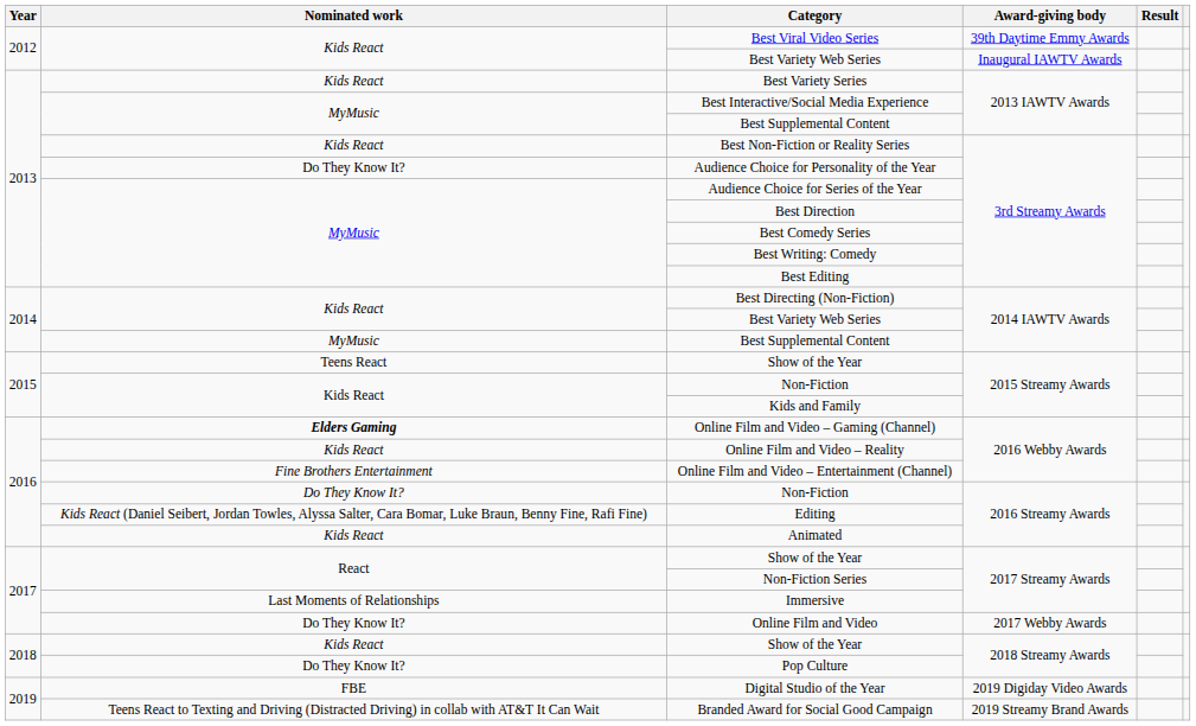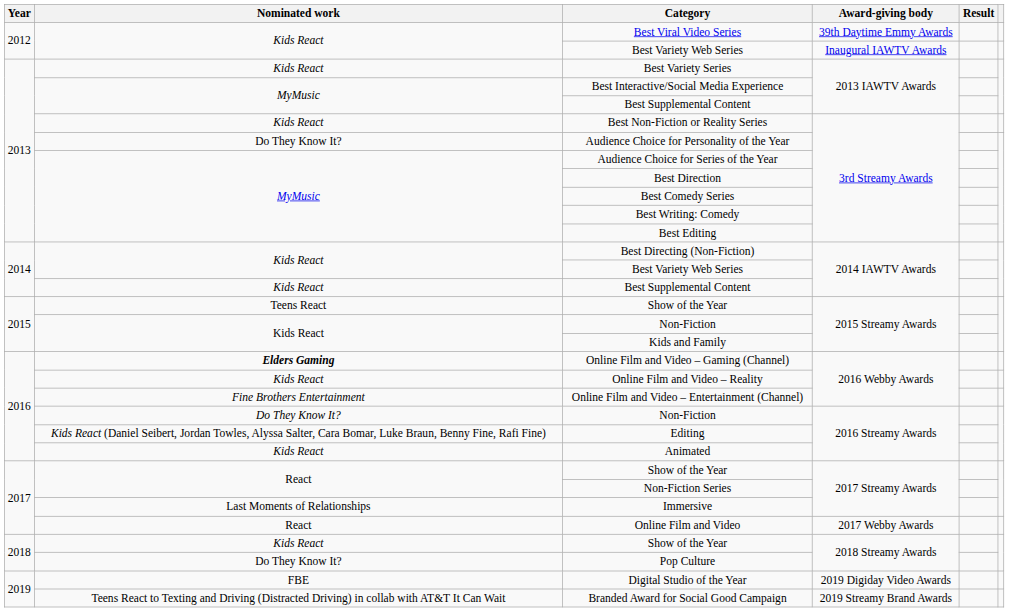 <table class="wikitable" style="text-align:center" width=70%>
 <tr>
 <th>Year</th>
 <th>Nominated work</th>
 <th>Category</th>
 <th>Award-giving body</th>
 <th>Result</th>
 <th></th>
 </tr>
 <tr>
 <td rowspan="2">2012</td>
 <td rowspan="2"><em>Kids React</em></td>
 <td><a href='#'>Best Viral Video Series</a></td>
 <td><a href='#'>39th Daytime Emmy Awards</a></td>
 <td></td>
 <td></td>
 </tr>
 <tr>
 <td>Best Variety Web Series</td>
 <td><a href='#'>Inaugural IAWTV Awards</a></td>
 <td></td>
 <td></td>
 </tr>
 <tr>
 <td rowspan="10">2013</td>
 <td><em>Kids React</em></td>
 <td>Best Variety Series</td>
 <td rowspan="3">2013 IAWTV Awards</td>
 <td></td>
 <td rowspan="3"></td>
 </tr>
 <tr>
 <td rowspan="2"><em>MyMusic</em></td>
 <td>Best Interactive/Social Media Experience</td>
 <td></td>
 </tr>
 <tr>
 <td>Best Supplemental Content</td>
 <td></td>
 </tr>
 <tr>
 <td><em>Kids React</em></td>
 <td>Best Non-Fiction or Reality Series</td>
 <td rowspan="7"><a href='#'>3rd Streamy Awards</a></td>
 <td></td>
 <td></td>
 </tr>
 <tr>
 <td>Do They Know It?</td>
 <td>Audience Choice for Personality of the Year</td>
 <td></td>
 <td rowspan="6"></td>
 </tr>
 <tr>
 <td rowspan="5"><em><a href='#'>MyMusic</a></em></td>
 <td>Audience Choice for Series of the Year</td>
 <td></td>
 </tr>
 <tr>
 <td>Best Direction</td>
 <td></td>
 </tr>
 <tr>
 <td>Best Comedy Series</td>
 <td></td>
 </tr>
 <tr>
 <td>Best Writing: Comedy</td>
 <td></td>
 </tr>
 <tr>
 <td>Best Editing</td>
 <td></td>
 </tr>
 <tr>
 <td rowspan="3">2014</td>
 <td rowspan="2"><em>Kids React</em></td>
 <td>Best Directing (Non-Fiction)</td>
 <td rowspan="3">2014 IAWTV Awards</td>
 <td></td>
 <td rowspan="3"></td>
 </tr>
 <tr>
 <td>Best Variety Web Series</td>
 <td></td>
 </tr>
 <tr>
-<td><em>MyMusic</em></td>
+<td><em>Kids React</em></td>
 <td>Best Supplemental Content</td>
 <td></td>
 </tr>
 <tr>
 <td rowspan="3">2015</td>
 <td>Teens React</td>
 <td>Show of the Year</td>
 <td rowspan="3">2015 Streamy Awards</td>
 <td></td>
 <td rowspan="3"></td>
 </tr>
 <tr>
 <td rowspan="2">Kids React</td>
 <td>Non-Fiction</td>
 <td></td>
 </tr>
 <tr>
 <td>Kids and Family</td>
 <td></td>
 </tr>
 <tr>
 <td rowspan="6">2016</td>
 <td rowspan="1"><strong><em>Elders Gaming</em></strong></td>
 <td>Online Film and Video – Gaming (Channel)</td>
 <td rowspan="3">2016 Webby Awards</td>
 <td></td>
 <td></td>
 </tr>
 <tr>
 <td><em>Kids React</em></td>
 <td>Online Film and Video – Reality</td>
 <td></td>
 <td></td>
 </tr>
 <tr>
 <td><em>Fine Brothers Entertainment</em></td>
 <td>Online Film and Video – Entertainment (Channel)</td>
 <td></td>
 <td></td>
 </tr>
 <tr>
 <td><em>Do They Know It?</em></td>
 <td>Non-Fiction</td>
 <td rowspan="3">2016 Streamy Awards</td>
 <td></td>
 <td rowspan="3"></td>
 </tr>
 <tr>
 <td><em>Kids React</em> (Daniel Seibert, Jordan Towles, Alyssa Salter, Cara Bomar, Luke Braun, Benny Fine, Rafi Fine)</td>
 <td>Editing</td>
 <td></td>
 </tr>
 <tr>
 <td><em>Kids React</em></td>
 <td>Animated</td>
 <td></td>
 </tr>
 <tr>
 <td rowspan="4">2017</td>
 <td rowspan="2">React</td>
 <td>Show of the Year</td>
 <td rowspan="3">2017 Streamy Awards</td>
 <td></td>
 <td rowspan="3"></td>
 </tr>
 <tr>
 <td>Non-Fiction Series</td>
 <td></td>
 </tr>
 <tr>
 <td>Last Moments of Relationships</td>
 <td>Immersive</td>
 <td></td>
 </tr>
 <tr>
-<td>Do They Know It?</td>
+<td>React</td>
 <td>Online Film and Video</td>
 <td 2017 Webby Awards>2017 Webby Awards</td>
 <td></td>
 <td></td>
 </tr>
 <tr>
 <td rowspan="2">2018</td>
 <td><em>Kids React</em></td>
 <td>Show of the Year</td>
 <td rowspan="2">2018 Streamy Awards</td>
 <td></td>
 <td rowspan="2"></td>
 </tr>
 <tr>
 <td>Do They Know It?</td>
 <td>Pop Culture</td>
 <td></td>
 </tr>
 <tr>
 <td rowspan="2">2019</td>
 <td>FBE</td>
 <td>Digital Studio of the Year</td>
 <td 2019 Digiday Video Awards>2019 Digiday Video Awards</td>
 <td></td>
 <td></td>
 </tr>
 <tr>
 <td>Teens React to Texting and Driving (Distracted Driving) in collab with AT&T It Can Wait</td>
 <td>Branded Award for Social Good Campaign</td>
 <td 2019 Streamy Brand Awards>2019 Streamy Brand Awards</td>
 <td></td>
 <td></td>
 </tr>
 </table>
